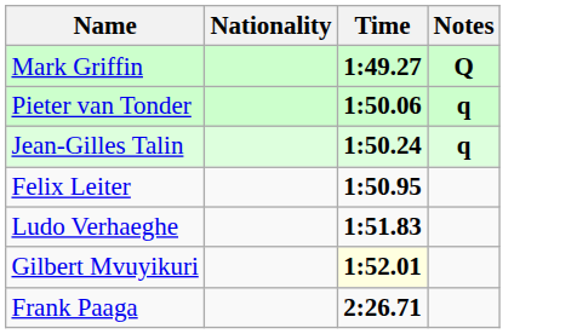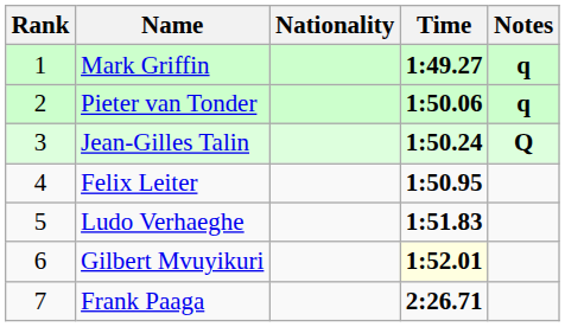 <table class="wikitable sortable" style="text-align:center">
 <tr>
+<th>Rank</th>
 <th>Name</th>
 <th>Nationality</th>
 <th>Time</th>
 <th>Notes</th>
 </tr>
 <tr bgcolor=ccffcc>
+<td>1</td>
 <td align=left><a href='#'>Mark Griffin</a></td>
 <td align=left></td>
 <td><strong>1:49.27</strong></td>
-<td><strong>Q</strong></td>
+<td><strong>q</strong></td>
 </tr>
 <tr bgcolor=ccffcc>
+<td>2</td>
 <td align=left><a href='#'>Pieter van Tonder</a></td>
 <td align=left></td>
 <td><strong>1:50.06</strong></td>
 <td><strong>q</strong></td>
 </tr>
 <tr bgcolor=ddffdd>
+<td>3</td>
 <td align=left><a href='#'>Jean-Gilles Talin</a></td>
 <td align=left></td>
 <td><strong>1:50.24</strong></td>
-<td><strong>q</strong></td>
+<td><strong>Q</strong></td>
 </tr>
 <tr>
+<td>4</td>
 <td align=left><a href='#'>Felix Leiter</a></td>
 <td align=left></td>
 <td><strong>1:50.95</strong></td>
 <td></td>
 </tr>
 <tr>
+<td>5</td>
 <td align=left><a href='#'>Ludo Verhaeghe</a></td>
 <td align=left></td>
 <td><strong>1:51.83</strong></td>
 <td></td>
 </tr>
 <tr>
+<td>6</td>
 <td align=left><a href='#'>Gilbert Mvuyikuri</a></td>
 <td align=left></td>
 <td style="background: lightyellow;"><strong>1:52.01</strong></td>
 <td></td>
 </tr>
 <tr>
+<td>7</td>
 <td align=left><a href='#'>Frank Paaga</a></td>
 <td align=left></td>
 <td><strong>2:26.71</strong></td>
 <td></td>
 </tr>
 </table>
